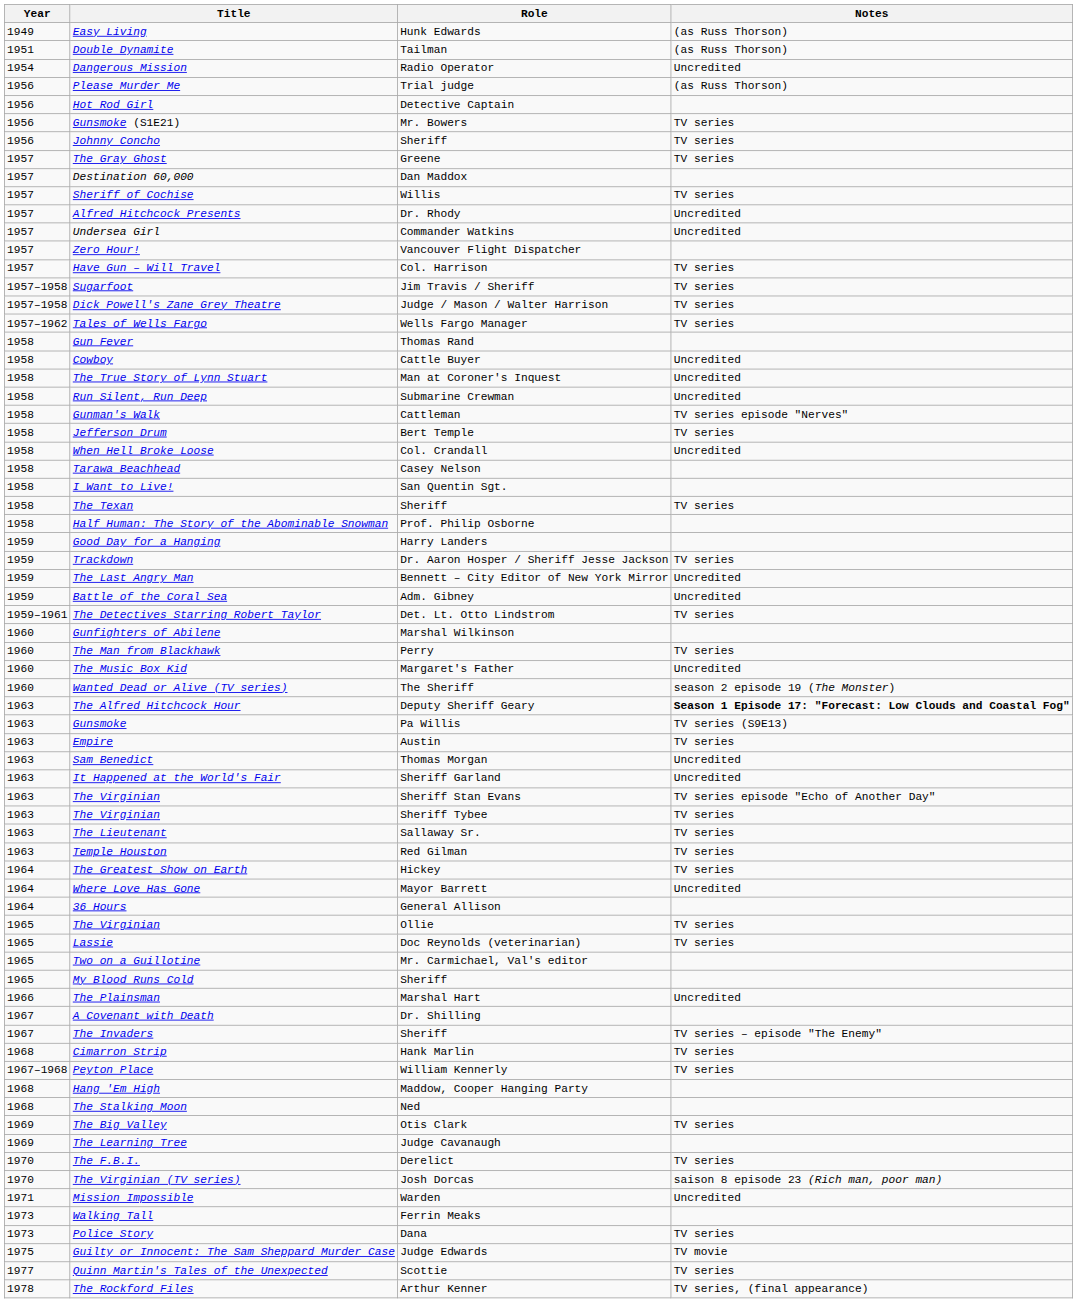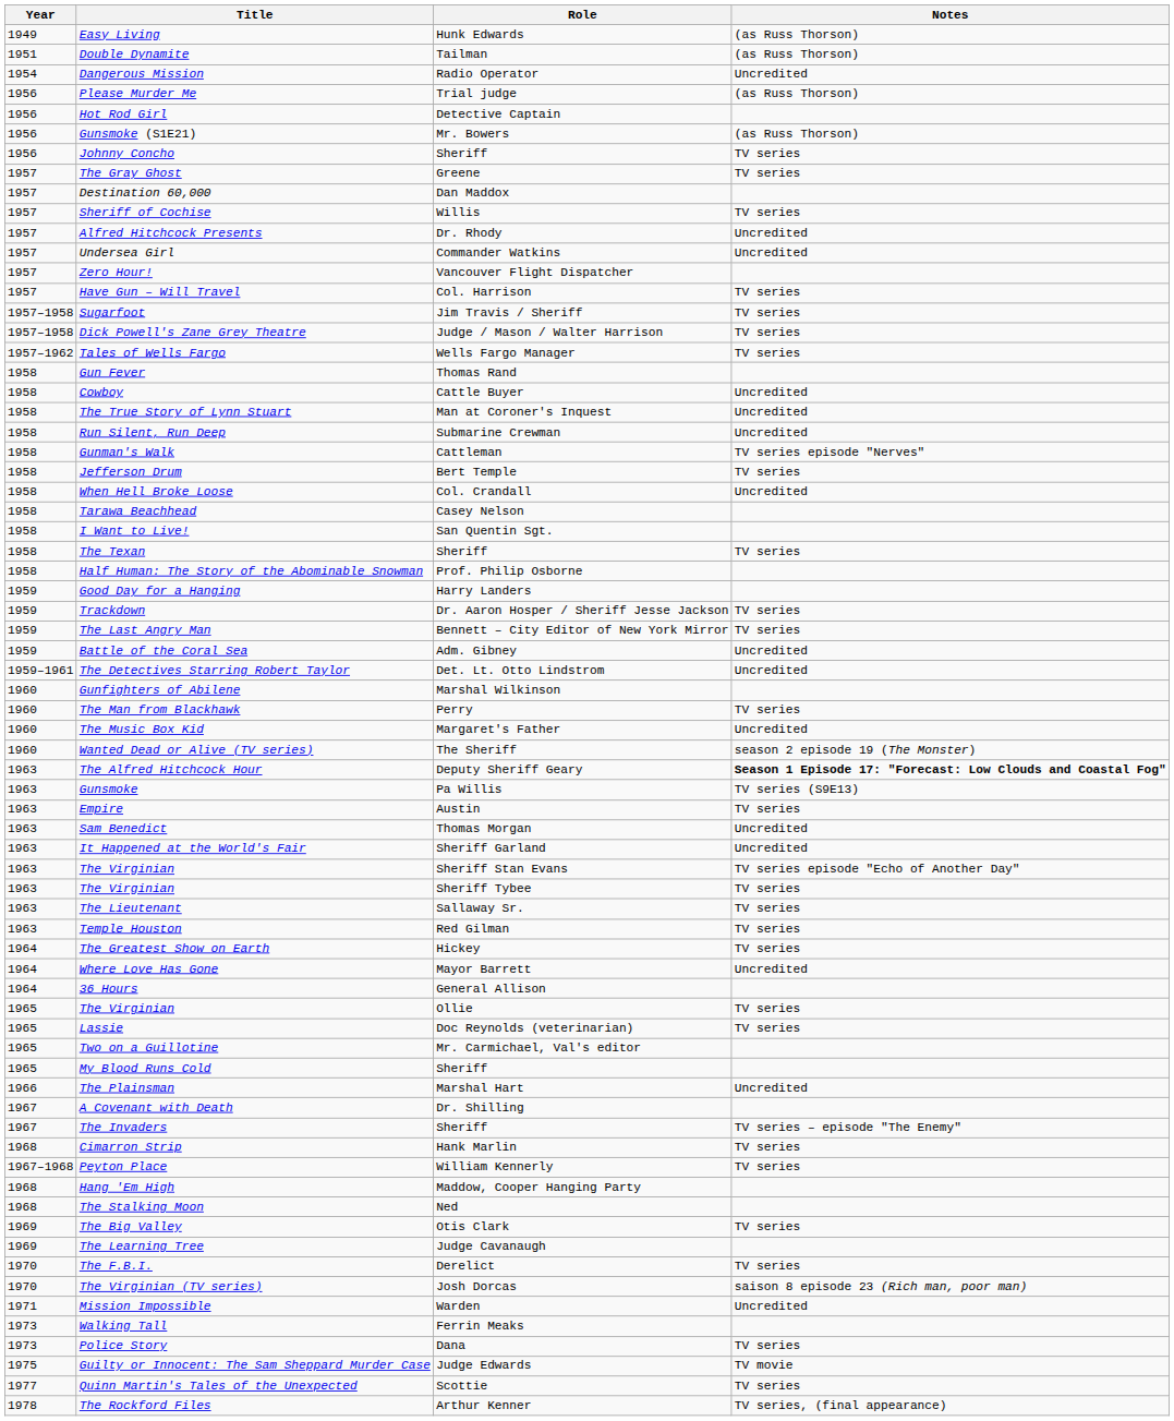 <table class="wikitable sortable">
 <tr>
 <th>Year</th>
 <th>Title</th>
 <th>Role</th>
 <th class="unsortable">Notes</th>
 </tr>
 <tr>
 <td>1949</td>
 <td><em><a href='#'>Easy Living</a></em></td>
 <td>Hunk Edwards</td>
 <td>(as Russ Thorson)</td>
 </tr>
 <tr>
 <td>1951</td>
 <td><em><a href='#'>Double Dynamite</a></em></td>
 <td>Tailman</td>
 <td>(as Russ Thorson)</td>
 </tr>
 <tr>
 <td>1954</td>
 <td><em><a href='#'>Dangerous Mission</a></em></td>
 <td>Radio Operator</td>
 <td>Uncredited</td>
 </tr>
 <tr>
 <td>1956</td>
 <td><em><a href='#'>Please Murder Me</a></em></td>
 <td>Trial judge</td>
 <td>(as Russ Thorson)</td>
 </tr>
 <tr>
 <td>1956</td>
 <td><em><a href='#'>Hot Rod Girl</a></em></td>
 <td>Detective Captain</td>
 <td></td>
 </tr>
 <tr>
 <td>1956</td>
 <td><em><a href='#'>Gunsmoke</a></em> (S1E21)</td>
 <td>Mr. Bowers</td>
-<td>TV series</td>
+<td>(as Russ Thorson)</td>
 </tr>
 <tr>
 <td>1956</td>
 <td><em><a href='#'>Johnny Concho</a></em></td>
 <td>Sheriff</td>
 <td>TV series</td>
 </tr>
 <tr>
 <td>1957</td>
 <td><em><a href='#'>The Gray Ghost</a></em></td>
 <td>Greene</td>
 <td>TV series</td>
 </tr>
 <tr>
 <td>1957</td>
 <td><em>Destination 60,000</em></td>
 <td>Dan Maddox</td>
 <td></td>
 </tr>
 <tr>
 <td>1957</td>
 <td><em><a href='#'>Sheriff of Cochise</a></em></td>
 <td>Willis</td>
 <td>TV series</td>
 </tr>
 <tr>
 <td>1957</td>
 <td><em><a href='#'>Alfred Hitchcock Presents</a></em></td>
 <td>Dr. Rhody</td>
 <td>Uncredited</td>
 </tr>
 <tr>
 <td>1957</td>
 <td><em>Undersea Girl</em></td>
 <td>Commander Watkins</td>
 <td>Uncredited</td>
 </tr>
 <tr>
 <td>1957</td>
 <td><em><a href='#'>Zero Hour!</a></em></td>
 <td>Vancouver Flight Dispatcher</td>
 </tr>
 <tr>
 <td>1957</td>
 <td><em><a href='#'>Have Gun – Will Travel</a></em></td>
 <td>Col. Harrison</td>
 <td>TV series</td>
 </tr>
 <tr>
 <td>1957–1958</td>
 <td><em><a href='#'>Sugarfoot</a></em></td>
 <td>Jim Travis / Sheriff</td>
 <td>TV series</td>
 </tr>
 <tr>
 <td>1957–1958</td>
 <td><em><a href='#'>Dick Powell's Zane Grey Theatre</a></em></td>
 <td>Judge / Mason / Walter Harrison</td>
 <td>TV series</td>
 </tr>
 <tr>
 <td>1957–1962</td>
 <td><em><a href='#'>Tales of Wells Fargo</a></em></td>
 <td>Wells Fargo Manager</td>
 <td>TV series</td>
 </tr>
 <tr>
 <td>1958</td>
 <td><em><a href='#'>Gun Fever</a></em></td>
 <td>Thomas Rand</td>
 <td></td>
 </tr>
 <tr>
 <td>1958</td>
 <td><em><a href='#'>Cowboy</a></em></td>
 <td>Cattle Buyer</td>
 <td>Uncredited</td>
 </tr>
 <tr>
 <td>1958</td>
 <td><em><a href='#'>The True Story of Lynn Stuart</a></em></td>
 <td>Man at Coroner's Inquest</td>
 <td>Uncredited</td>
 </tr>
 <tr>
 <td>1958</td>
 <td><em><a href='#'>Run Silent, Run Deep</a></em></td>
 <td>Submarine Crewman</td>
 <td>Uncredited</td>
 </tr>
 <tr>
 <td>1958</td>
 <td><em><a href='#'>Gunman's Walk</a></em></td>
 <td>Cattleman</td>
 <td>TV series episode "Nerves"</td>
 </tr>
 <tr>
 <td>1958</td>
 <td><em><a href='#'>Jefferson Drum</a></em></td>
 <td>Bert Temple</td>
 <td>TV series</td>
 </tr>
 <tr>
 <td>1958</td>
 <td><em><a href='#'>When Hell Broke Loose</a></em></td>
 <td>Col. Crandall</td>
 <td>Uncredited</td>
 </tr>
 <tr>
 <td>1958</td>
 <td><em><a href='#'>Tarawa Beachhead</a></em></td>
 <td>Casey Nelson</td>
 <td></td>
 </tr>
 <tr>
 <td>1958</td>
 <td><em><a href='#'>I Want to Live!</a></em></td>
 <td>San Quentin Sgt.</td>
 <td></td>
 </tr>
 <tr>
 <td>1958</td>
 <td><em><a href='#'>The Texan</a></em></td>
 <td>Sheriff</td>
 <td>TV series</td>
 </tr>
 <tr>
 <td>1958</td>
 <td><em><a href='#'>Half Human: The Story of the Abominable Snowman</a></em></td>
 <td>Prof. Philip Osborne</td>
 <td></td>
 </tr>
 <tr>
 <td>1959</td>
 <td><em><a href='#'>Good Day for a Hanging</a></em></td>
 <td>Harry Landers</td>
 <td></td>
 </tr>
 <tr>
 <td>1959</td>
 <td><em><a href='#'>Trackdown</a></em></td>
 <td>Dr. Aaron Hosper / Sheriff Jesse Jackson</td>
 <td>TV series</td>
 </tr>
 <tr>
 <td>1959</td>
 <td><em><a href='#'>The Last Angry Man</a></em></td>
 <td>Bennett – City Editor of New York Mirror</td>
-<td>Uncredited</td>
+<td>TV series</td>
 </tr>
 <tr>
 <td>1959</td>
 <td><em><a href='#'>Battle of the Coral Sea</a></em></td>
 <td>Adm. Gibney</td>
 <td>Uncredited</td>
 </tr>
 <tr>
 <td>1959–1961</td>
 <td><em><a href='#'>The Detectives Starring Robert Taylor</a></em></td>
 <td>Det. Lt. Otto Lindstrom</td>
-<td>TV series</td>
+<td>Uncredited</td>
 </tr>
 <tr>
 <td>1960</td>
 <td><em><a href='#'>Gunfighters of Abilene</a> </em></td>
 <td>Marshal Wilkinson</td>
 <td></td>
 </tr>
 <tr>
 <td>1960</td>
 <td><em><a href='#'>The Man from Blackhawk</a></em></td>
 <td>Perry</td>
 <td>TV series</td>
 </tr>
 <tr>
 <td>1960</td>
 <td><em><a href='#'>The Music Box Kid</a></em></td>
 <td>Margaret's Father</td>
 <td>Uncredited</td>
 </tr>
 <tr>
 <td>1960</td>
 <td><em><a href='#'>Wanted Dead or Alive (TV series)</a></em></td>
 <td>The Sheriff</td>
 <td>season 2 episode 19 (<em>The Monster</em>)</td>
 </tr>
 <tr>
 <td>1963</td>
 <td><em><a href='#'>The Alfred Hitchcock Hour</a></em></td>
 <td>Deputy Sheriff Geary</td>
 <td><strong>Season 1 Episode 17: "Forecast: Low Clouds and Coastal Fog"</strong></td>
 </tr>
 <tr>
 <td>1963</td>
 <td><em><a href='#'>Gunsmoke</a></em></td>
 <td>Pa Willis</td>
 <td>TV series (S9E13)</td>
 </tr>
 <tr>
 <td>1963</td>
 <td><em><a href='#'>Empire</a></em></td>
 <td>Austin</td>
 <td>TV series</td>
 </tr>
 <tr>
 <td>1963</td>
 <td><em><a href='#'>Sam Benedict</a></em></td>
 <td>Thomas Morgan</td>
 <td>Uncredited</td>
 </tr>
 <tr>
 <td>1963</td>
 <td><em><a href='#'>It Happened at the World's Fair</a></em></td>
 <td>Sheriff Garland</td>
 <td>Uncredited</td>
 </tr>
 <tr>
 <td>1963</td>
 <td><em><a href='#'>The Virginian</a></em></td>
 <td>Sheriff Stan Evans</td>
 <td>TV series episode "Echo of Another Day"</td>
 </tr>
 <tr>
 <td>1963</td>
 <td><em><a href='#'>The Virginian</a></em></td>
 <td>Sheriff Tybee</td>
 <td>TV series</td>
 </tr>
 <tr>
 <td>1963</td>
 <td><em><a href='#'>The Lieutenant</a></em></td>
 <td>Sallaway Sr.</td>
 <td>TV series</td>
 </tr>
 <tr>
 <td>1963</td>
 <td><em><a href='#'>Temple Houston</a></em></td>
 <td>Red Gilman</td>
 <td>TV series</td>
 </tr>
 <tr>
 <td>1964</td>
 <td><em><a href='#'>The Greatest Show on Earth</a></em></td>
 <td>Hickey</td>
 <td>TV series</td>
 </tr>
 <tr>
 <td>1964</td>
 <td><em><a href='#'>Where Love Has Gone</a></em></td>
 <td>Mayor Barrett</td>
 <td>Uncredited</td>
 </tr>
 <tr>
 <td>1964</td>
 <td><em><a href='#'>36 Hours</a></em></td>
 <td>General Allison</td>
 <td></td>
 </tr>
 <tr>
 <td>1965</td>
 <td><em><a href='#'>The Virginian</a></em></td>
 <td>Ollie</td>
 <td>TV series</td>
 </tr>
 <tr>
 <td>1965</td>
 <td><em><a href='#'>Lassie</a></em></td>
 <td>Doc Reynolds (veterinarian)</td>
 <td>TV series</td>
 </tr>
 <tr>
 <td>1965</td>
 <td><em><a href='#'>Two on a Guillotine</a></em></td>
 <td>Mr. Carmichael, Val's editor</td>
 <td></td>
 </tr>
 <tr>
 <td>1965</td>
 <td><em><a href='#'>My Blood Runs Cold</a></em></td>
 <td>Sheriff</td>
 <td></td>
 </tr>
 <tr>
 <td>1966</td>
 <td><em><a href='#'>The Plainsman</a></em></td>
 <td>Marshal Hart</td>
 <td>Uncredited</td>
 </tr>
 <tr>
 <td>1967</td>
 <td><em><a href='#'>A Covenant with Death</a></em></td>
 <td>Dr. Shilling</td>
 </tr>
 <tr>
 <td>1967</td>
 <td><em><a href='#'>The Invaders</a></em></td>
 <td>Sheriff</td>
 <td>TV series – episode "The Enemy"</td>
 </tr>
 <tr>
 <td>1968</td>
 <td><em><a href='#'>Cimarron Strip</a></em></td>
 <td>Hank Marlin</td>
 <td>TV series</td>
 </tr>
 <tr>
 <td>1967–1968</td>
 <td><em><a href='#'>Peyton Place</a></em></td>
 <td>William Kennerly</td>
 <td>TV series</td>
 </tr>
 <tr>
 <td>1968</td>
 <td><em><a href='#'>Hang 'Em High</a></em></td>
 <td>Maddow, Cooper Hanging Party</td>
 <td></td>
 </tr>
 <tr>
 <td>1968</td>
 <td><em><a href='#'>The Stalking Moon</a></em></td>
 <td>Ned</td>
 <td></td>
 </tr>
 <tr>
 <td>1969</td>
 <td><em><a href='#'>The Big Valley</a></em></td>
 <td>Otis Clark</td>
 <td>TV series</td>
 </tr>
 <tr>
 <td>1969</td>
 <td><em><a href='#'>The Learning Tree</a></em></td>
 <td>Judge Cavanaugh</td>
 <td></td>
 </tr>
 <tr>
 <td>1970</td>
 <td><em><a href='#'>The F.B.I.</a></em></td>
 <td>Derelict</td>
 <td>TV series</td>
 </tr>
 <tr>
 <td>1970</td>
 <td><em><a href='#'>The Virginian (TV series)</a></em></td>
 <td>Josh Dorcas</td>
 <td>saison 8 episode 23 <em>(Rich man, poor man)</em></td>
 </tr>
 <tr>
 <td>1971</td>
 <td><em><a href='#'>Mission Impossible</a></em></td>
 <td>Warden</td>
 <td>Uncredited</td>
 </tr>
 <tr>
 <td>1973</td>
 <td><em><a href='#'>Walking Tall</a></em></td>
 <td>Ferrin Meaks</td>
 <td></td>
 </tr>
 <tr>
 <td>1973</td>
 <td><em><a href='#'>Police Story</a></em></td>
 <td>Dana</td>
 <td>TV series</td>
 </tr>
 <tr>
 <td>1975</td>
 <td><em><a href='#'>Guilty or Innocent: The Sam Sheppard Murder Case</a></em></td>
 <td>Judge Edwards</td>
 <td>TV movie</td>
 </tr>
 <tr>
 <td>1977</td>
 <td><em><a href='#'>Quinn Martin's Tales of the Unexpected</a></em></td>
 <td>Scottie</td>
 <td>TV series</td>
 </tr>
 <tr>
 <td>1978</td>
 <td><em><a href='#'>The Rockford Files</a></em></td>
 <td>Arthur Kenner</td>
 <td>TV series, (final appearance)</td>
 </tr>
 </table>
